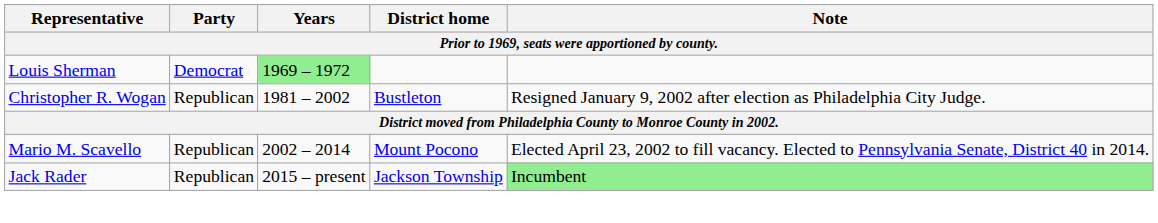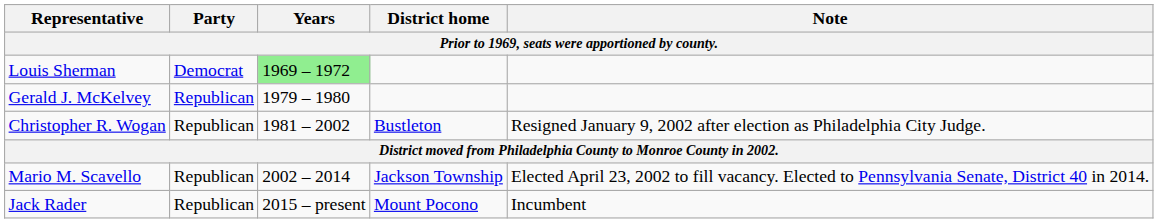 <table class=wikitable>
 <tr valign=bottom>
 <th>Representative</th>
 <th>Party</th>
 <th>Years</th>
 <th>District home</th>
 <th>Note</th>
 </tr>
 <tr>
 <th colspan=5 style="font-size: 80%;"><em>Prior to 1969, seats were apportioned by county.</em></th>
 </tr>
 <tr>
 <td><a href='#'>Louis Sherman</a></td>
 <td><a href='#'>Democrat</a></td>
 <td style="background: lightgreen;">1969 – 1972</td>
 <td></td>
 <td></td>
 </tr>
 <tr>
+<td><a href='#'>Gerald J. McKelvey</a></td>
+<td><a href='#'>Republican</a></td>
+<td>1979 – 1980</td>
+<td></td>
+<td></td>
+</tr>
+<tr>
 <td><a href='#'>Christopher R. Wogan</a></td>
 <td>Republican</td>
 <td>1981 – 2002</td>
 <td><a href='#'>Bustleton</a></td>
 <td>Resigned January 9, 2002 after election as Philadelphia City Judge.</td>
 </tr>
 <tr>
 <th colspan=5 style="font-size: 80%;"><em>District moved from Philadelphia County to Monroe County in 2002.</em></th>
 </tr>
 <tr>
 <td><a href='#'>Mario M. Scavello</a></td>
 <td>Republican</td>
 <td>2002 – 2014</td>
-<td><a href='#'>Mount Pocono</a></td>
+<td><a href='#'>Jackson Township</a></td>
 <td>Elected April 23, 2002 to fill vacancy. Elected to <a href='#'>Pennsylvania Senate, District 40</a> in 2014.</td>
 </tr>
 <tr>
 <td><a href='#'>Jack Rader</a></td>
 <td>Republican</td>
 <td>2015 – present</td>
-<td><a href='#'>Jackson Township</a></td>
-<td style="background: lightgreen;">Incumbent</td>
+<td><a href='#'>Mount Pocono</a></td>
+<td>Incumbent</td>
 </tr>
 </table>
